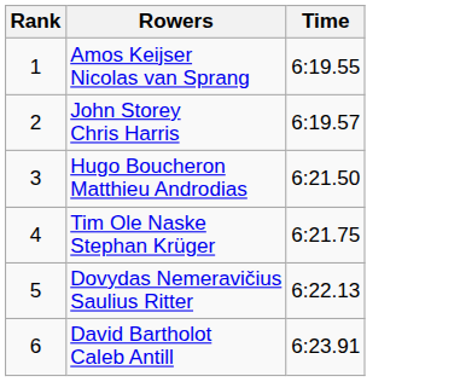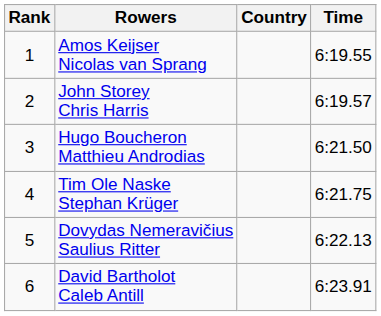 <table class="wikitable" style="text-align:center">
 <tr>
 <th>Rank</th>
 <th>Rowers</th>
+<th>Country</th>
 <th>Time</th>
 </tr>
 <tr>
 <td>1</td>
 <td align="left"><a href='#'>Amos Keijser</a><br><a href='#'>Nicolas van Sprang</a></td>
+<td align="left"></td>
 <td>6:19.55</td>
 </tr>
 <tr>
 <td>2</td>
 <td align="left"><a href='#'>John Storey</a><br><a href='#'>Chris Harris</a></td>
+<td align="left"></td>
 <td>6:19.57</td>
 </tr>
 <tr>
 <td>3</td>
 <td align="left"><a href='#'>Hugo Boucheron</a><br><a href='#'>Matthieu Androdias</a></td>
+<td align="left"></td>
 <td>6:21.50</td>
 </tr>
 <tr>
 <td>4</td>
 <td align="left"><a href='#'>Tim Ole Naske</a><br><a href='#'>Stephan Krüger</a></td>
+<td align="left"></td>
 <td>6:21.75</td>
 </tr>
 <tr>
 <td>5</td>
 <td align="left"><a href='#'>Dovydas Nemeravičius</a><br><a href='#'>Saulius Ritter</a></td>
+<td align="left"></td>
 <td>6:22.13</td>
 </tr>
 <tr>
 <td>6</td>
 <td align="left"><a href='#'>David Bartholot</a><br><a href='#'>Caleb Antill</a></td>
+<td align="left"></td>
 <td>6:23.91</td>
 </tr>
 </table>
